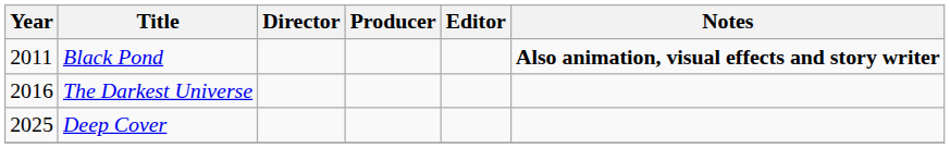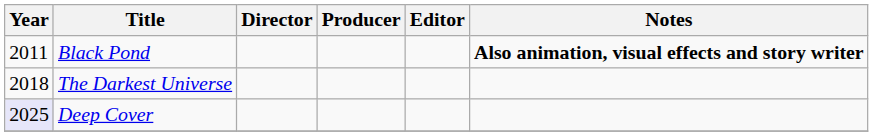 <table class="wikitable">
 <tr>
 <th>Year</th>
 <th>Title</th>
 <th>Director</th>
 <th>Producer</th>
 <th>Editor</th>
 <th>Notes</th>
 </tr>
 <tr>
 <td>2011</td>
 <td><em><a href='#'>Black Pond</a></em></td>
 <td></td>
 <td></td>
 <td></td>
 <td><strong>Also animation, visual effects and story writer</strong></td>
 </tr>
 <tr>
-<td>2016</td>
+<td>2018</td>
 <td><em><a href='#'>The Darkest Universe</a></em></td>
 <td></td>
 <td></td>
 <td></td>
 <td></td>
 </tr>
 <tr>
-<td>2025</td>
+<td style="background: lavender;">2025</td>
 <td><em><a href='#'>Deep Cover</a></em></td>
 <td></td>
 <td></td>
 <td></td>
 <td></td>
 </tr>
 <tr>
 </tr>
 </table>
